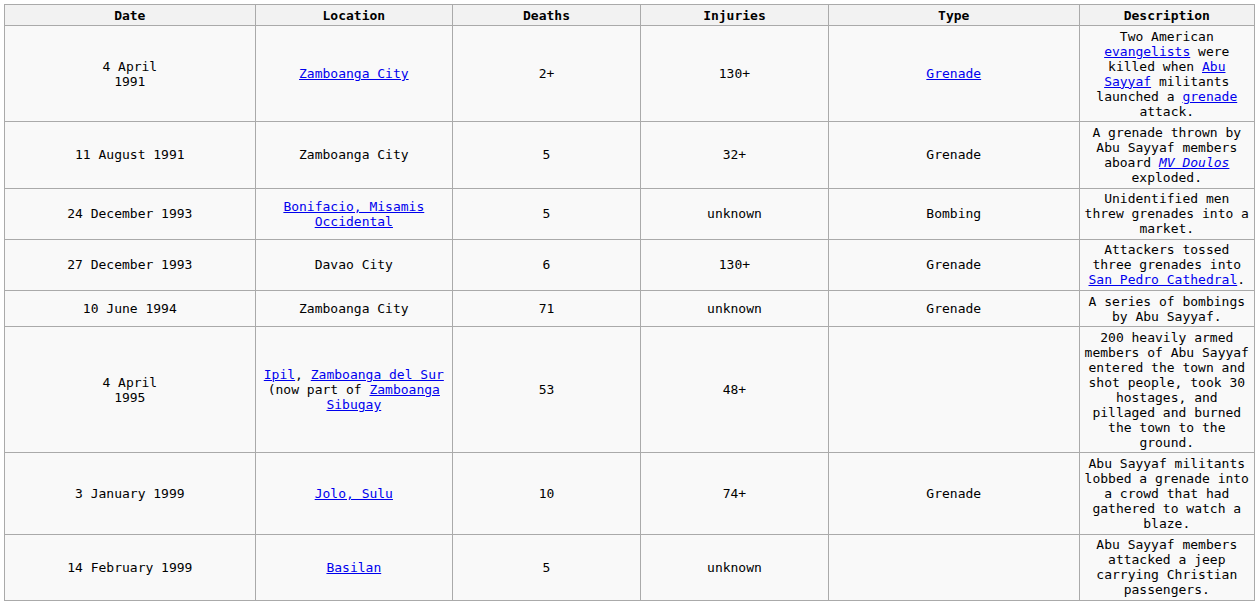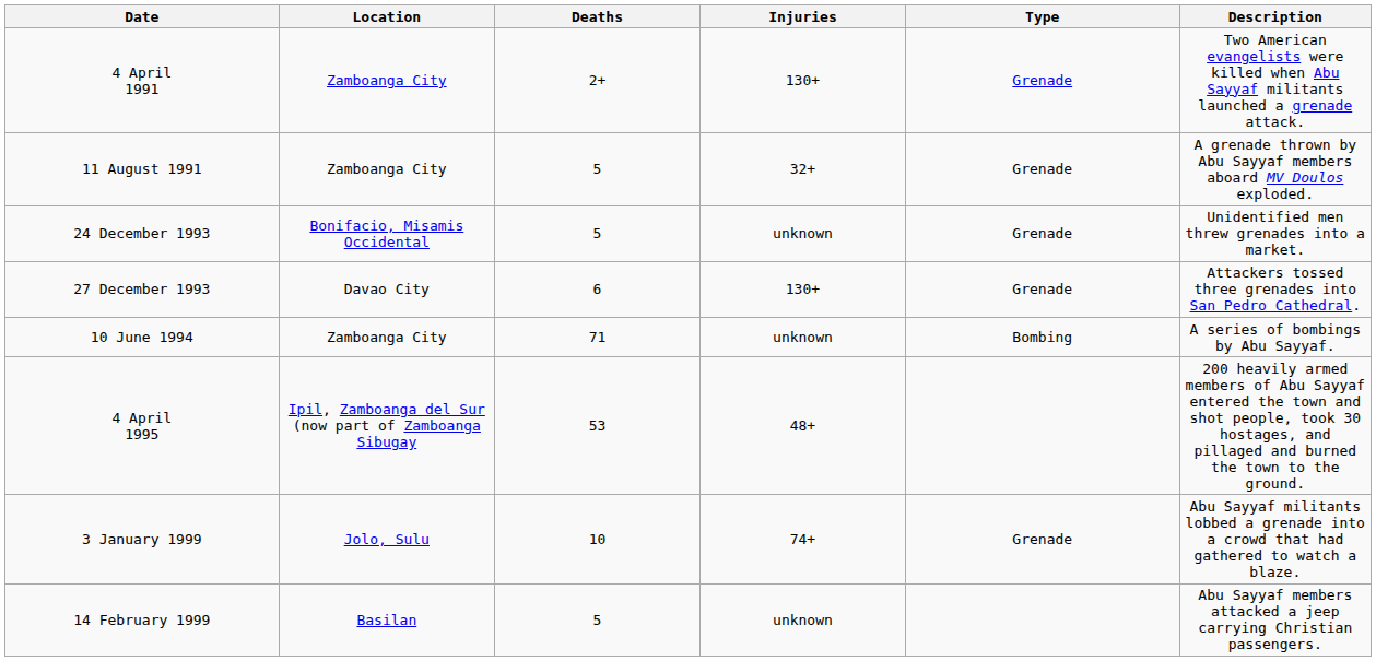 <table class="wikitable sortable" style="text-align: center;">
 <tr>
 <th width="8%">Date</th>
 <th width="6%">Location</th>
 <th width="6%">Deaths</th>
 <th width="6%">Injuries</th>
 <th width="8%">Type</th>
 <th width="4%">Description</th>
 </tr>
 <tr>
 <td>4 April <br>1991</td>
 <td><a href='#'>Zamboanga City</a></td>
 <td>2+</td>
 <td>130+</td>
 <td><a href='#'>Grenade</a></td>
 <td>Two American <a href='#'>evangelists</a> were killed when <a href='#'>Abu Sayyaf</a> militants launched a <a href='#'>grenade</a> attack.</td>
 </tr>
 <tr>
 <td>11 August 1991</td>
 <td>Zamboanga City</td>
 <td>5</td>
 <td>32+</td>
 <td>Grenade</td>
 <td>A grenade thrown by Abu Sayyaf members aboard <em><a href='#'>MV Doulos</a></em> exploded.</td>
 </tr>
 <tr>
 <td>24 December 1993</td>
 <td><a href='#'>Bonifacio, Misamis Occidental</a></td>
 <td>5</td>
 <td>unknown</td>
-<td>Bombing</td>
+<td>Grenade</td>
 <td>Unidentified men threw grenades into a market.</td>
 </tr>
 <tr>
 <td>27 December 1993</td>
 <td>Davao City</td>
 <td>6</td>
 <td>130+</td>
 <td>Grenade</td>
 <td>Attackers tossed three grenades into <a href='#'>San Pedro Cathedral</a>.</td>
 </tr>
 <tr>
 <td>10 June 1994</td>
 <td>Zamboanga City</td>
 <td>71</td>
 <td>unknown</td>
-<td>Grenade</td>
+<td>Bombing</td>
 <td>A series of bombings by Abu Sayyaf.</td>
 </tr>
 <tr>
 <td>4 April <br>1995</td>
 <td><a href='#'>Ipil</a>, <a href='#'>Zamboanga del Sur</a> (now part of <a href='#'>Zamboanga Sibugay</a></td>
 <td>53</td>
 <td>48+</td>
 <td></td>
 <td>200 heavily armed members of Abu Sayyaf entered the town and shot people, took 30 hostages, and pillaged and burned the town to the ground.</td>
 </tr>
 <tr>
 <td>3 January 1999</td>
 <td><a href='#'>Jolo, Sulu</a></td>
 <td>10</td>
 <td>74+</td>
 <td>Grenade</td>
 <td>Abu Sayyaf militants lobbed a grenade into a crowd that had gathered to watch a blaze.</td>
 </tr>
 <tr>
 <td>14 February 1999</td>
 <td><a href='#'>Basilan</a></td>
 <td>5</td>
 <td>unknown</td>
 <td></td>
 <td>Abu Sayyaf members attacked a jeep carrying Christian passengers.</td>
 </tr>
 <tr>
 </tr>
 </table>
